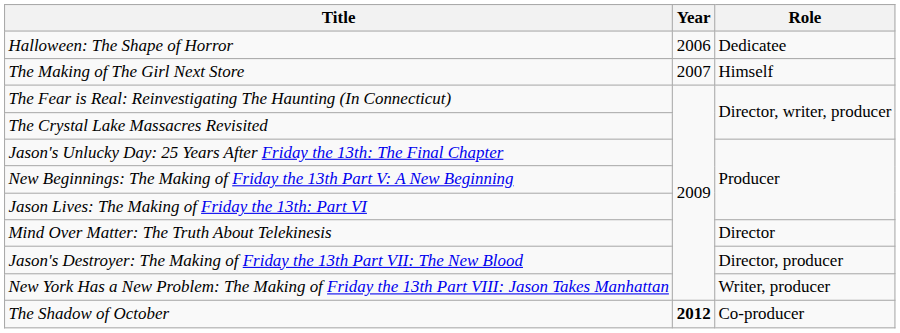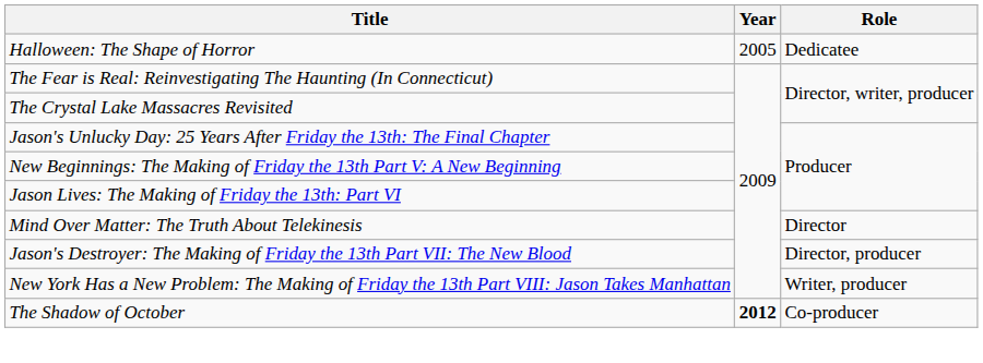 <table class="wikitable plainrowheaders sortable">
 <tr>
 <th scope="col">Title</th>
 <th scope="col">Year</th>
 <th scope="col">Role</th>
 </tr>
 <tr>
 <td><em>Halloween: The Shape of Horror</em></td>
-<td>2006</td>
+<td>2005</td>
 <td>Dedicatee</td>
-</tr>
-<tr>
-<td><em>The Making of The Girl Next Store</em></td>
-<td>2007</td>
-<td>Himself</td>
 </tr>
 <tr>
 <td><em>The Fear is Real: Reinvestigating The Haunting (In Connecticut)</em></td>
 <td rowspan="8">2009</td>
 <td rowspan="2">Director, writer, producer</td>
 </tr>
 <tr>
 <td><em>The Crystal Lake Massacres Revisited</em></td>
 </tr>
 <tr>
 <td><em>Jason's Unlucky Day: 25 Years After <a href='#'>Friday the 13th: The Final Chapter</a></em></td>
 <td rowspan="3">Producer</td>
 </tr>
 <tr>
 <td><em>New Beginnings: The Making of <a href='#'>Friday the 13th Part V: A New Beginning</a></em></td>
 </tr>
 <tr>
 <td><em>Jason Lives: The Making of <a href='#'>Friday the 13th: Part VI</a></em></td>
 </tr>
 <tr>
 <td><em>Mind Over Matter: The Truth About Telekinesis</em></td>
 <td>Director</td>
 </tr>
 <tr>
 <td><em>Jason's Destroyer: The Making of <a href='#'>Friday the 13th Part VII: The New Blood</a></em></td>
 <td>Director, producer</td>
 </tr>
 <tr>
 <td><em>New York Has a New Problem: The Making of <a href='#'>Friday the 13th Part VIII: Jason Takes Manhattan</a></em></td>
 <td>Writer, producer</td>
 </tr>
 <tr>
 <td><em>The Shadow of October</em></td>
 <td><strong>2012</strong></td>
 <td>Co-producer</td>
 </tr>
 </table>
